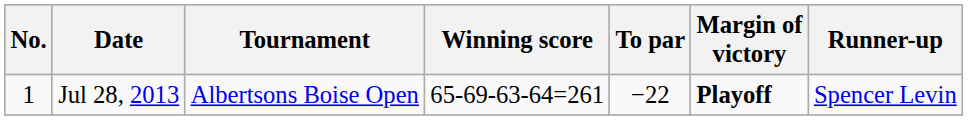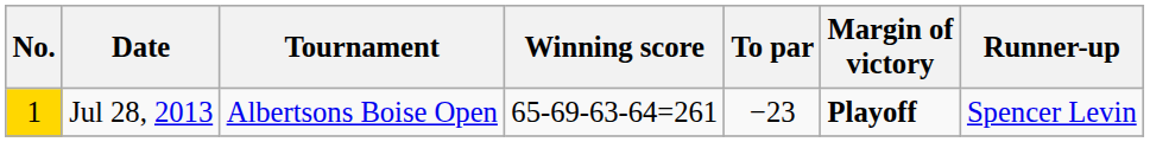 <table class="wikitable" style="font-size:95%;">
 <tr>
 <th>No.</th>
 <th>Date</th>
 <th>Tournament</th>
 <th>Winning score</th>
 <th>To par</th>
 <th>Margin of<br>victory</th>
 <th>Runner-up</th>
 </tr>
 <tr>
-<td align=center>1</td>
+<td align=center style="background: gold;">1</td>
 <td align=right>Jul 28, <a href='#'>2013</a></td>
 <td><a href='#'>Albertsons Boise Open</a></td>
 <td align=right>65-69-63-64=261</td>
-<td align=center>−22</td>
+<td align=center>−23</td>
 <td><strong>Playoff</strong></td>
 <td> <a href='#'>Spencer Levin</a></td>
 </tr>
 </table>
